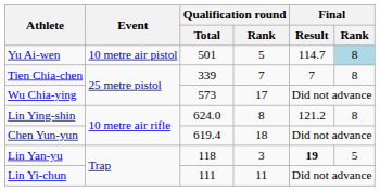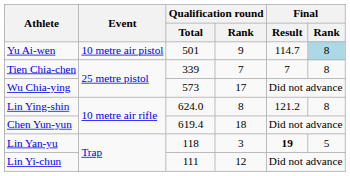 <table class="wikitable" style="font-size:90%; text-align:center">
 <tr>
 <th rowspan="2">Athlete</th>
 <th rowspan="2">Event</th>
 <th colspan="2">Qualification round</th>
 <th colspan="2">Final</th>
 </tr>
 <tr>
 <th>Total</th>
 <th>Rank</th>
 <th>Result</th>
 <th>Rank</th>
 </tr>
 <tr>
 <td align="left"><a href='#'>Yu Ai-wen</a></td>
 <td align="left"><a href='#'>10 metre air pistol</a></td>
 <td>501</td>
-<td>5 <strong></strong></td>
+<td>9 <strong></strong></td>
 <td>114.7</td>
 <td style="background: lightblue;">8</td>
 </tr>
 <tr>
 <td align="left"><a href='#'>Tien Chia-chen</a></td>
 <td align="left" rowspan="2"><a href='#'>25 metre pistol</a></td>
 <td>339</td>
 <td>7 <strong></strong></td>
 <td>7</td>
 <td>8</td>
 </tr>
 <tr>
 <td align="left"><a href='#'>Wu Chia-ying</a></td>
 <td>573</td>
 <td>17</td>
 <td colspan="2">Did not advance</td>
 </tr>
 <tr>
 <td align="left"><a href='#'>Lin Ying-shin</a></td>
 <td align="left" rowspan="2"><a href='#'>10 metre air rifle</a></td>
 <td>624.0</td>
 <td>8 <strong></strong></td>
 <td>121.2</td>
 <td>8</td>
 </tr>
 <tr>
 <td align="left"><a href='#'>Chen Yun-yun</a></td>
 <td>619.4</td>
 <td>18</td>
 <td colspan="2">Did not advance</td>
 </tr>
 <tr>
 <td align="left"><a href='#'>Lin Yan-yu</a></td>
 <td align="left" rowspan="2"><a href='#'>Trap</a></td>
 <td>118</td>
 <td>3 <strong></strong></td>
 <td><strong>19</strong></td>
 <td>5</td>
 </tr>
 <tr>
 <td align="left"><a href='#'>Lin Yi-chun</a></td>
 <td>111</td>
-<td>11</td>
+<td>12</td>
 <td colspan="2">Did not advance</td>
 </tr>
 </table>
